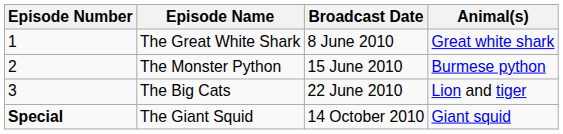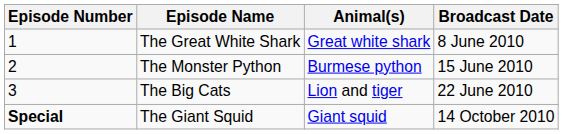 <table class="wikitable">
 <tr>
 <th>Episode Number</th>
 <th>Episode Name</th>
+<th>Animal(s)</th>
 <th>Broadcast Date</th>
-<th>Animal(s)</th>
 </tr>
 <tr>
 <td>1</td>
 <td>The Great White Shark</td>
+<td><a href='#'>Great white shark</a></td>
 <td>8 June 2010</td>
-<td><a href='#'>Great white shark</a></td>
 </tr>
 <tr>
 <td>2</td>
 <td>The Monster Python</td>
+<td><a href='#'>Burmese python</a></td>
 <td>15 June 2010</td>
-<td><a href='#'>Burmese python</a></td>
 </tr>
 <tr>
 <td>3</td>
 <td>The Big Cats</td>
+<td><a href='#'>Lion</a> and <a href='#'>tiger</a></td>
 <td>22 June 2010</td>
-<td><a href='#'>Lion</a> and <a href='#'>tiger</a></td>
 </tr>
 <tr>
 <td><strong>Special</strong></td>
 <td>The Giant Squid</td>
+<td><a href='#'>Giant squid</a></td>
 <td>14 October 2010</td>
-<td><a href='#'>Giant squid</a></td>
 </tr>
 </table>
